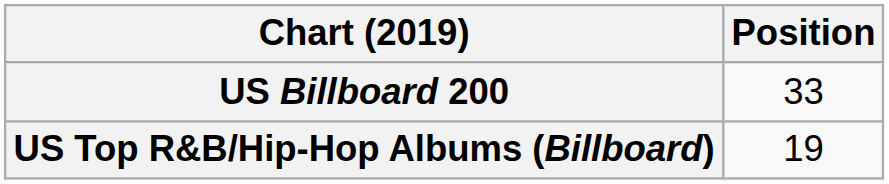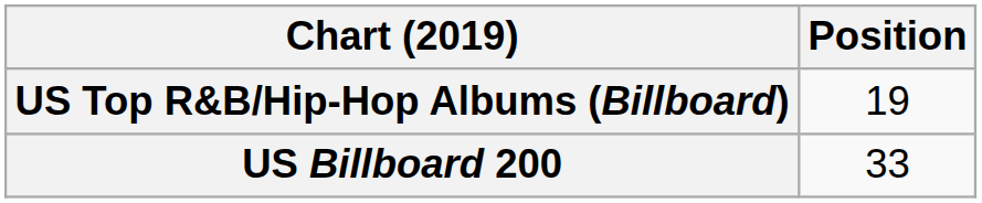 <table class="wikitable sortable plainrowheaders" style="text-align:center">
 <tr>
 <th scope="col">Chart (2019)</th>
 <th scope="col">Position</th>
 </tr>
 <tr>
+<th scope="row">US Top R&B/Hip-Hop Albums (<em>Billboard</em>)</th>
+<td>19</td>
+</tr>
+<tr>
 <th scope="row">US <em>Billboard</em> 200</th>
 <td>33</td>
 </tr>
-<tr>
-<th scope="row">US Top R&B/Hip-Hop Albums (<em>Billboard</em>)</th>
-<td>19</td>
-</tr>
 </table>
